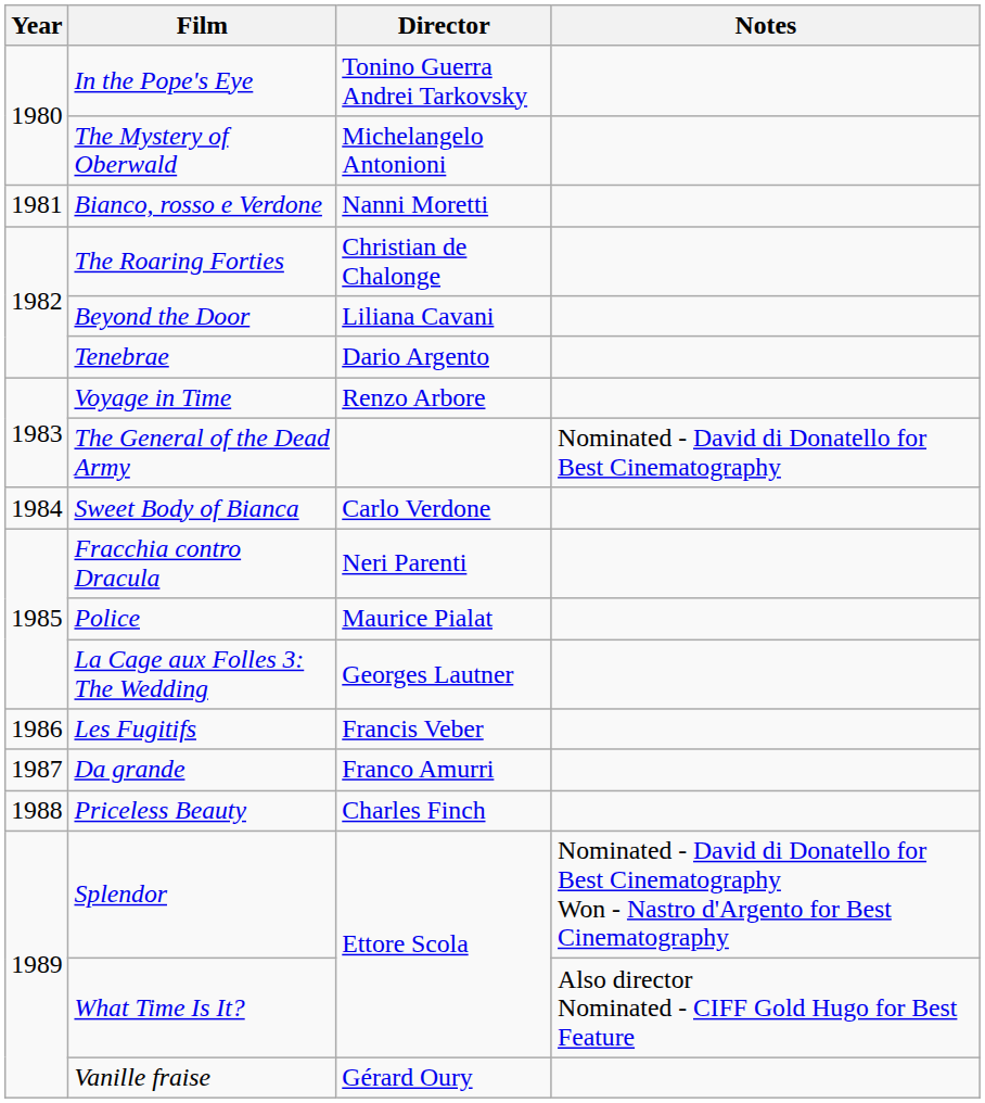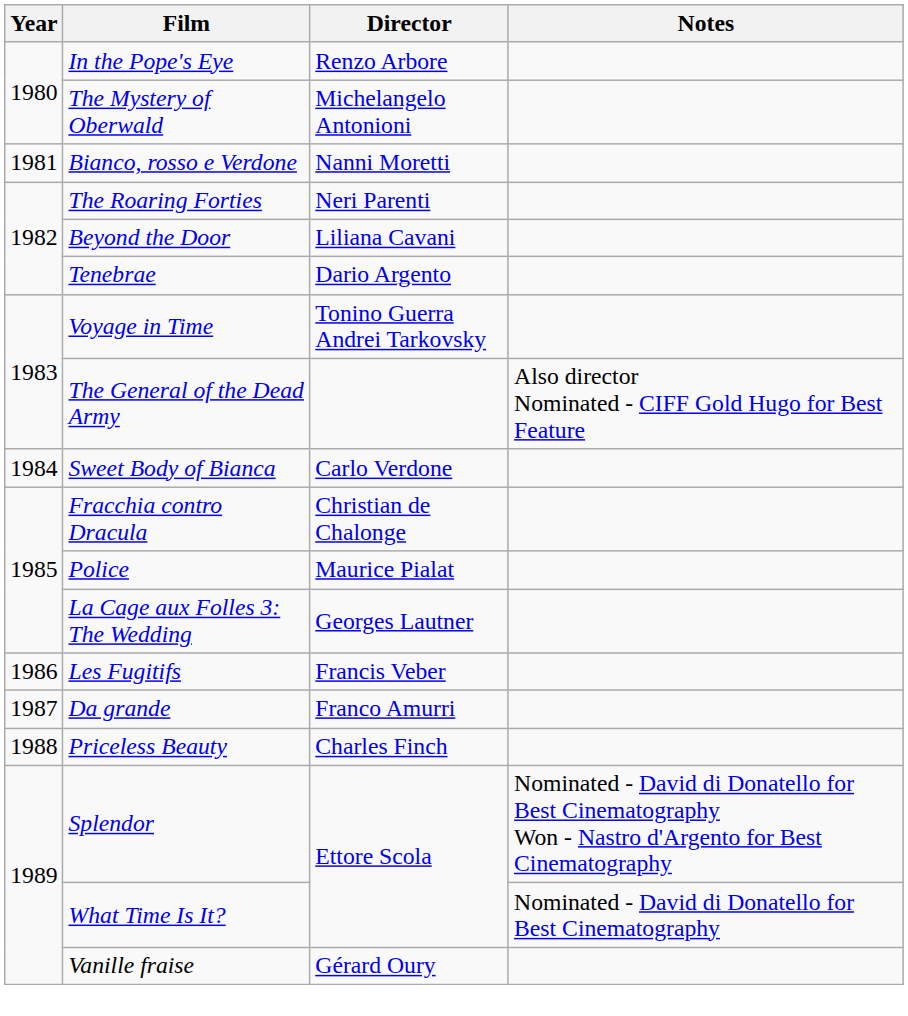 <table class="wikitable">
 <tr>
 <th>Year</th>
 <th>Film</th>
 <th>Director</th>
 <th>Notes</th>
 </tr>
 <tr>
 <td rowspan="2">1980</td>
 <td><em><a href='#'>In the Pope's Eye</a></em></td>
-<td><a href='#'>Tonino Guerra</a><br><a href='#'>Andrei Tarkovsky</a></td>
+<td><a href='#'>Renzo Arbore</a></td>
 <td></td>
 </tr>
 <tr>
 <td><em><a href='#'>The Mystery of Oberwald</a></em></td>
 <td><a href='#'>Michelangelo Antonioni</a></td>
 <td></td>
 </tr>
 <tr>
 <td>1981</td>
 <td><em><a href='#'>Bianco, rosso e Verdone</a></em></td>
 <td><a href='#'>Nanni Moretti</a></td>
 <td></td>
 </tr>
 <tr>
 <td rowspan="3" style="text-align:center;">1982</td>
 <td><em><a href='#'>The Roaring Forties</a></em></td>
-<td><a href='#'>Christian de Chalonge</a></td>
+<td><a href='#'>Neri Parenti</a></td>
 <td></td>
 </tr>
 <tr>
 <td><a href='#'><em>Beyond the Door</em></a></td>
 <td><a href='#'>Liliana Cavani</a></td>
 <td></td>
 </tr>
 <tr>
 <td><a href='#'><em>Tenebrae</em></a></td>
 <td><a href='#'>Dario Argento</a></td>
 <td></td>
 </tr>
 <tr>
 <td rowspan="2">1983</td>
 <td><em><a href='#'>Voyage in Time</a></em></td>
-<td><a href='#'>Renzo Arbore</a></td>
+<td><a href='#'>Tonino Guerra</a><br><a href='#'>Andrei Tarkovsky</a></td>
 <td></td>
 </tr>
 <tr>
 <td><a href='#'><em>The General of the Dead Army</em></a></td>
 <td></td>
-<td>Nominated - <a href='#'>David di Donatello for Best Cinematography</a></td>
+<td>Also director<br>Nominated - <a href='#'>CIFF Gold Hugo for Best Feature</a></td>
 </tr>
 <tr>
 <td>1984</td>
 <td><em><a href='#'>Sweet Body of Bianca</a></em></td>
 <td><a href='#'>Carlo Verdone</a></td>
 <td></td>
 </tr>
 <tr>
 <td rowspan="3">1985</td>
 <td><em><a href='#'>Fracchia contro Dracula</a></em></td>
-<td><a href='#'>Neri Parenti</a></td>
+<td><a href='#'>Christian de Chalonge</a></td>
 <td></td>
 </tr>
 <tr>
 <td><a href='#'><em>Police</em></a></td>
 <td><a href='#'>Maurice Pialat</a></td>
 <td></td>
 </tr>
 <tr>
 <td><em><a href='#'>La Cage aux Folles 3: The Wedding</a></em></td>
 <td><a href='#'>Georges Lautner</a></td>
 <td></td>
 </tr>
 <tr>
 <td>1986</td>
 <td><em><a href='#'>Les Fugitifs</a></em></td>
 <td><a href='#'>Francis Veber</a></td>
 <td></td>
 </tr>
 <tr>
 <td>1987</td>
 <td><a href='#'><em>Da grande</em></a></td>
 <td><a href='#'>Franco Amurri</a></td>
 <td></td>
 </tr>
 <tr>
 <td>1988</td>
 <td><em><a href='#'>Priceless Beauty</a></em></td>
 <td><a href='#'>Charles Finch</a></td>
 <td></td>
 </tr>
 <tr>
 <td rowspan="3">1989</td>
 <td><a href='#'><em>Splendor</em></a></td>
 <td rowspan="2"><a href='#'>Ettore Scola</a></td>
 <td>Nominated - <a href='#'>David di Donatello for Best Cinematography</a><br>Won - <a href='#'>Nastro d'Argento for Best Cinematography</a></td>
 </tr>
 <tr>
 <td><a href='#'><em>What Time Is It?</em></a></td>
-<td>Also director<br>Nominated - <a href='#'>CIFF Gold Hugo for Best Feature</a></td>
+<td>Nominated - <a href='#'>David di Donatello for Best Cinematography</a></td>
 </tr>
 <tr>
 <td><em>Vanille fraise</em></td>
 <td><a href='#'>Gérard Oury</a></td>
 <td></td>
 </tr>
 </table>
